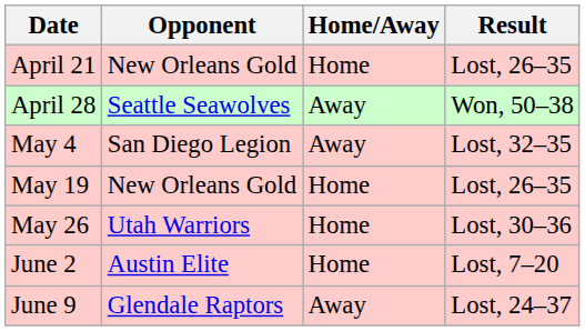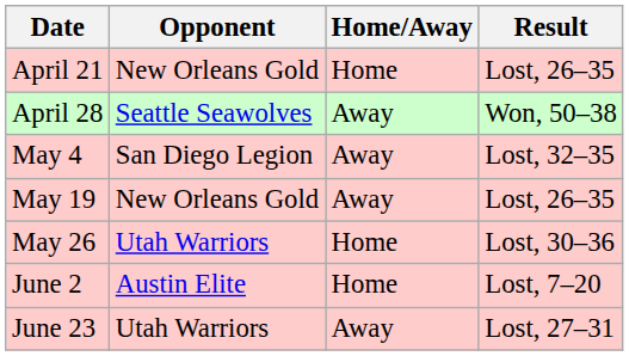 <table class="wikitable">
 <tr>
 <th>Date</th>
 <th>Opponent</th>
 <th>Home/Away</th>
 <th>Result</th>
 </tr>
 <tr style="background:#fcc;">
 <td>April 21</td>
 <td>New Orleans Gold</td>
 <td>Home</td>
 <td>Lost, 26–35</td>
 </tr>
 <tr style="background:#cfc;">
 <td>April 28</td>
 <td><a href='#'>Seattle Seawolves</a></td>
 <td>Away</td>
 <td>Won, 50–38</td>
 </tr>
 <tr style="background:#fcc;">
 <td>May 4</td>
 <td>San Diego Legion</td>
 <td>Away</td>
 <td>Lost, 32–35</td>
 </tr>
 <tr style="background:#fcc;">
 <td>May 19</td>
 <td>New Orleans Gold</td>
-<td>Home</td>
+<td>Away</td>
 <td>Lost, 26–35</td>
 </tr>
 <tr style="background:#fcc;">
 <td>May 26</td>
 <td><a href='#'>Utah Warriors</a></td>
 <td>Home</td>
 <td>Lost, 30–36</td>
 </tr>
 <tr style="background:#fcc;">
 <td>June 2</td>
 <td><a href='#'>Austin Elite</a></td>
 <td>Home</td>
 <td>Lost, 7–20</td>
 </tr>
 <tr style="background:#fcc;">
-<td>June 9</td>
-<td><a href='#'>Glendale Raptors</a></td>
+<td>June 23</td>
+<td>Utah Warriors</td>
 <td>Away</td>
-<td>Lost, 24–37</td>
+<td>Lost, 27–31</td>
 </tr>
 </table>
